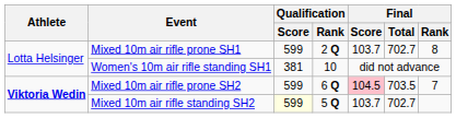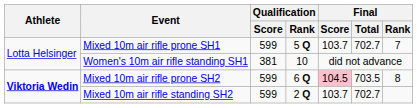 <table class=wikitable style="font-size:90%">
 <tr>
 <th rowspan="2">Athlete</th>
 <th rowspan="2">Event</th>
 <th colspan="2">Qualification</th>
 <th colspan="3">Final</th>
 </tr>
 <tr>
 <th>Score</th>
 <th>Rank</th>
 <th>Score</th>
 <th>Total</th>
 <th>Rank</th>
 </tr>
 <tr>
 <td rowspan="2"><a href='#'>Lotta Helsinger</a></td>
 <td><a href='#'>Mixed 10m air rifle prone SH1</a></td>
 <td align=center>599</td>
-<td align=center>2 <strong>Q</strong></td>
+<td align=center>5 <strong>Q</strong></td>
 <td align=center>103.7</td>
 <td align=center>702.7</td>
-<td align=center>8</td>
+<td align=center>7</td>
 </tr>
 <tr>
 <td><a href='#'>Women's 10m air rifle standing SH1</a></td>
 <td align=center>381</td>
 <td align=center>10</td>
 <td align=center colspan="3">did not advance</td>
 </tr>
 <tr>
 <td rowspan="2"><strong><a href='#'>Viktoria Wedin</a></strong></td>
 <td><a href='#'>Mixed 10m air rifle prone SH2</a></td>
 <td align=center>599</td>
 <td align=center>6 <strong>Q</strong></td>
 <td align=center style="background: pink;">104.5</td>
 <td align=center>703.5</td>
-<td align=center>7</td>
+<td align=center>8</td>
 </tr>
 <tr>
 <td><a href='#'>Mixed 10m air rifle standing SH2</a></td>
-<td align=center style="background: lightyellow;">599</td>
-<td align=center>5 <strong>Q</strong></td>
+<td align=center>599</td>
+<td align=center>2 <strong>Q</strong></td>
 <td align=center>103.7</td>
 <td align=center>702.7</td>
 <td align=center></td>
 </tr>
 </table>
